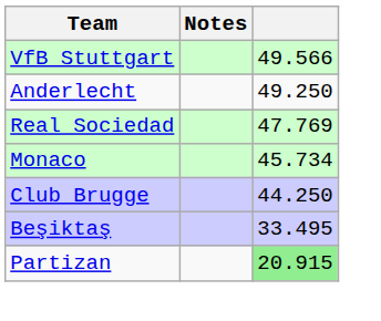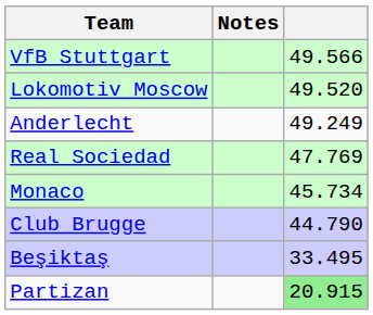 <table class="wikitable" style="float:left; margin-right:1em">
 <tr>
 <th>Team</th>
 <th>Notes</th>
 <th></th>
 </tr>
 <tr bgcolor=#ccffcc>
 <td> <a href='#'>VfB Stuttgart</a></td>
 <td></td>
 <td align=right>49.566</td>
 </tr>
+<tr bgcolor=#ccffcc>
+<td> <a href='#'>Lokomotiv Moscow</a></td>
+<td></td>
+<td align=right>49.520</td>
+</tr>
 <tr>
 <td> <a href='#'>Anderlecht</a></td>
 <td></td>
-<td align=right>49.250</td>
+<td align=right>49.249</td>
 </tr>
 <tr bgcolor=#ccffcc>
 <td> <a href='#'>Real Sociedad</a></td>
 <td></td>
 <td align=right>47.769</td>
 </tr>
 <tr bgcolor=#ccffcc>
 <td> <a href='#'>Monaco</a></td>
 <td></td>
 <td align=right>45.734</td>
 </tr>
 <tr bgcolor=#ccccff>
 <td> <a href='#'>Club Brugge</a></td>
 <td></td>
-<td align=right>44.250</td>
+<td align=right>44.790</td>
 </tr>
 <tr bgcolor=#ccccff>
 <td> <a href='#'>Beşiktaş</a></td>
 <td></td>
 <td align=right>33.495</td>
 </tr>
 <tr>
 <td> <a href='#'>Partizan</a></td>
 <td></td>
 <td align=right style="background: lightgreen;">20.915</td>
 </tr>
 </table>
